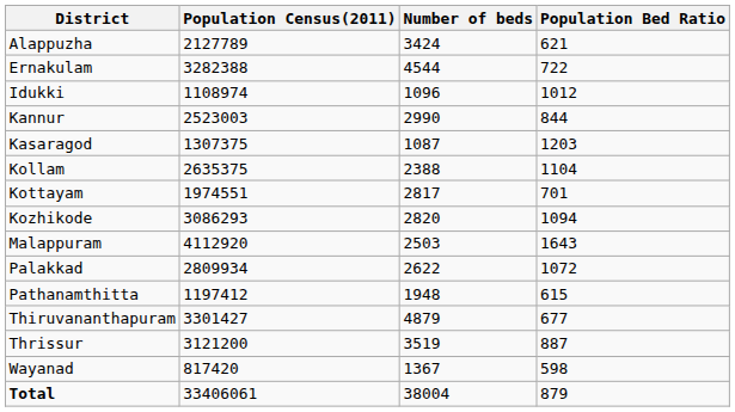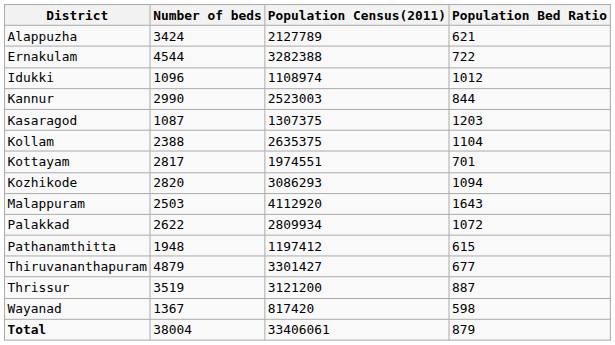 <table class="wikitable sortable">
 <tr>
 <th>District</th>
+<th>Number of beds</th>
 <th>Population Census(2011)</th>
-<th>Number of beds</th>
 <th>Population Bed Ratio</th>
 </tr>
 <tr>
 <td>Alappuzha</td>
+<td>3424</td>
 <td>2127789</td>
-<td>3424</td>
 <td>621</td>
 </tr>
 <tr>
 <td>Ernakulam</td>
+<td>4544</td>
 <td>3282388</td>
-<td>4544</td>
 <td>722</td>
 </tr>
 <tr>
 <td>Idukki</td>
+<td>1096</td>
 <td>1108974</td>
-<td>1096</td>
 <td>1012</td>
 </tr>
 <tr>
 <td>Kannur</td>
+<td>2990</td>
 <td>2523003</td>
-<td>2990</td>
 <td>844</td>
 </tr>
 <tr>
 <td>Kasaragod</td>
+<td>1087</td>
 <td>1307375</td>
-<td>1087</td>
 <td>1203</td>
 </tr>
 <tr>
 <td>Kollam</td>
+<td>2388</td>
 <td>2635375</td>
-<td>2388</td>
 <td>1104</td>
 </tr>
 <tr>
 <td>Kottayam</td>
+<td>2817</td>
 <td>1974551</td>
-<td>2817</td>
 <td>701</td>
 </tr>
 <tr>
 <td>Kozhikode</td>
+<td>2820</td>
 <td>3086293</td>
-<td>2820</td>
 <td>1094</td>
 </tr>
 <tr>
 <td>Malappuram</td>
+<td>2503</td>
 <td>4112920</td>
-<td>2503</td>
 <td>1643</td>
 </tr>
 <tr>
 <td>Palakkad</td>
+<td>2622</td>
 <td>2809934</td>
-<td>2622</td>
 <td>1072</td>
 </tr>
 <tr>
 <td>Pathanamthitta</td>
+<td>1948</td>
 <td>1197412</td>
-<td>1948</td>
 <td>615</td>
 </tr>
 <tr>
 <td>Thiruvananthapuram</td>
+<td>4879</td>
 <td>3301427</td>
-<td>4879</td>
 <td>677</td>
 </tr>
 <tr>
 <td>Thrissur</td>
+<td>3519</td>
 <td>3121200</td>
-<td>3519</td>
 <td>887</td>
 </tr>
 <tr>
 <td>Wayanad</td>
+<td>1367</td>
 <td>817420</td>
-<td>1367</td>
 <td>598</td>
 </tr>
 <tr>
 <td><strong>Total</strong></td>
+<td>38004</td>
 <td>33406061</td>
-<td>38004</td>
 <td>879</td>
 </tr>
 </table>
